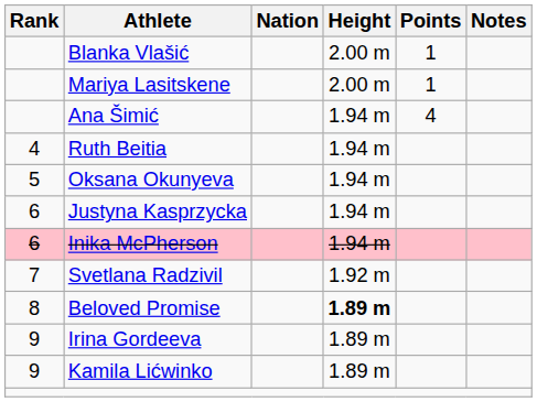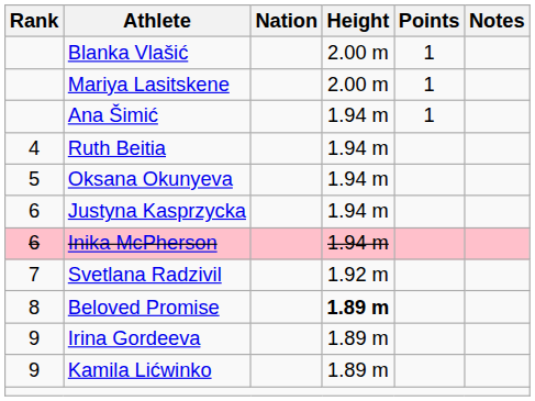 <table class="wikitable mw-datatable sortable" style="text-align:center;">
 <tr>
 <th>Rank</th>
 <th>Athlete</th>
 <th>Nation</th>
 <th>Height</th>
 <th>Points</th>
 <th>Notes</th>
 </tr>
 <tr>
 <td></td>
 <td align=left><a href='#'>Blanka Vlašić</a></td>
 <td align=left></td>
 <td>2.00 m</td>
 <td>1</td>
 <td></td>
 </tr>
 <tr>
 <td></td>
 <td align=left><a href='#'>Mariya Lasitskene</a></td>
 <td align=left></td>
 <td>2.00 m</td>
 <td>1</td>
 <td></td>
 </tr>
 <tr>
 <td></td>
 <td align=left><a href='#'>Ana Šimić</a></td>
 <td align=left></td>
 <td>1.94 m</td>
-<td>4</td>
+<td>1</td>
 <td></td>
 </tr>
 <tr>
 <td>4</td>
 <td align=left><a href='#'>Ruth Beitia</a></td>
 <td align=left></td>
 <td>1.94 m</td>
 <td></td>
 <td></td>
 </tr>
 <tr>
 <td>5</td>
 <td align=left><a href='#'>Oksana Okunyeva</a></td>
 <td align=left></td>
 <td>1.94 m</td>
 <td></td>
 <td></td>
 </tr>
 <tr>
 <td>6</td>
 <td align=left><a href='#'>Justyna Kasprzycka</a></td>
 <td align=left></td>
 <td>1.94 m</td>
 <td></td>
 <td></td>
 </tr>
 <tr bgcolor=pink>
 <td><s>6</s></td>
 <td align=left><s><a href='#'>Inika McPherson</a></s></td>
 <td align=left><s></s></td>
 <td><s>1.94 m</s></td>
 <td></td>
 <td></td>
 </tr>
 <tr>
 <td>7</td>
 <td align=left><a href='#'>Svetlana Radzivil</a></td>
 <td align=left></td>
 <td>1.92 m</td>
 <td></td>
 <td></td>
 </tr>
 <tr>
 <td>8</td>
 <td align=left><a href='#'>Beloved Promise</a></td>
 <td align=left></td>
 <td><strong>1.89 m</strong></td>
 <td></td>
 <td></td>
 </tr>
 <tr>
 <td>9</td>
 <td align=left><a href='#'>Irina Gordeeva</a></td>
 <td align=left></td>
 <td>1.89 m</td>
 <td></td>
 <td></td>
 </tr>
 <tr>
 <td>9</td>
 <td align=left><a href='#'>Kamila Lićwinko</a></td>
 <td align=left></td>
 <td>1.89 m</td>
 <td></td>
 <td></td>
 </tr>
 <tr class="sortbottom">
 <td colspan=6></td>
 </tr>
 </table>
